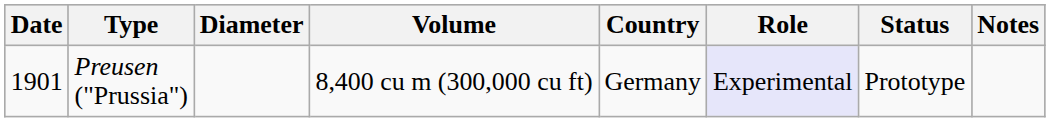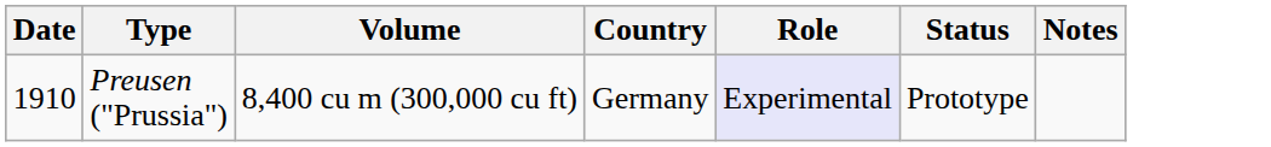 <table class="wikitable sortable">
 <tr>
 <th>Date</th>
 <th>Type</th>
-<th>Diameter</th>
 <th>Volume</th>
 <th>Country</th>
 <th>Role</th>
 <th>Status</th>
 <th>Notes</th>
 </tr>
 <tr>
-<td>1901</td>
+<td>1910</td>
 <td><em>Preusen</em><br> ("Prussia")</td>
-<td></td>
 <td>8,400 cu m (300,000 cu ft)</td>
 <td>Germany</td>
 <td style="background: lavender;">Experimental</td>
 <td>Prototype</td>
 <td></td>
 </tr>
 </table>
